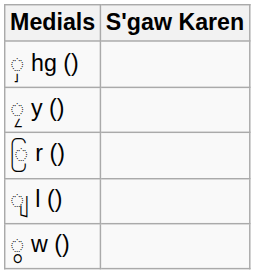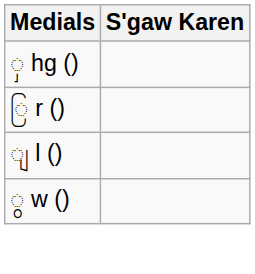 <table class=wikitable>
 <tr>
 <th>Medials</th>
 <th>S'gaw Karen</th>
 </tr>
 <tr>
 <td>ှ hg ()</td>
-<td></td>
-</tr>
-<tr>
-<td>ၠ y ()</td>
 <td></td>
 </tr>
 <tr>
 <td>ြ r ()</td>
 <td></td>
 </tr>
 <tr>
 <td>ျ l ()</td>
 <td></td>
 </tr>
 <tr>
 <td>ွ w ()</td>
 <td></td>
 </tr>
 </table>
